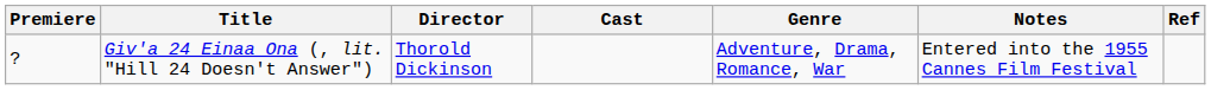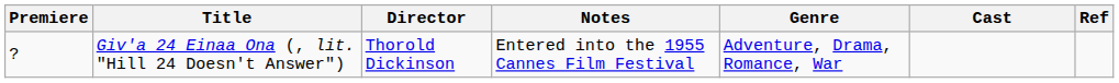 <table class="wikitable">
 <tr>
 <th>Premiere</th>
 <th>Title</th>
 <th>Director</th>
+<th>Notes</th>
+<th>Genre</th>
 <th width=15%>Cast</th>
-<th>Genre</th>
-<th>Notes</th>
 <th>Ref</th>
 </tr>
 <tr>
 <td>?</td>
 <td><em><a href='#'>Giv'a 24 Einaa Ona</a></em> (, <em>lit.</em> "Hill 24 Doesn't Answer")</td>
 <td><a href='#'>Thorold Dickinson</a></td>
+<td>Entered into the <a href='#'>1955 Cannes Film Festival</a></td>
+<td><a href='#'>Adventure</a>, <a href='#'>Drama</a>, <a href='#'>Romance</a>, <a href='#'>War</a></td>
 <td></td>
-<td><a href='#'>Adventure</a>, <a href='#'>Drama</a>, <a href='#'>Romance</a>, <a href='#'>War</a></td>
-<td>Entered into the <a href='#'>1955 Cannes Film Festival</a></td>
 <td></td>
 </tr>
 </table>
